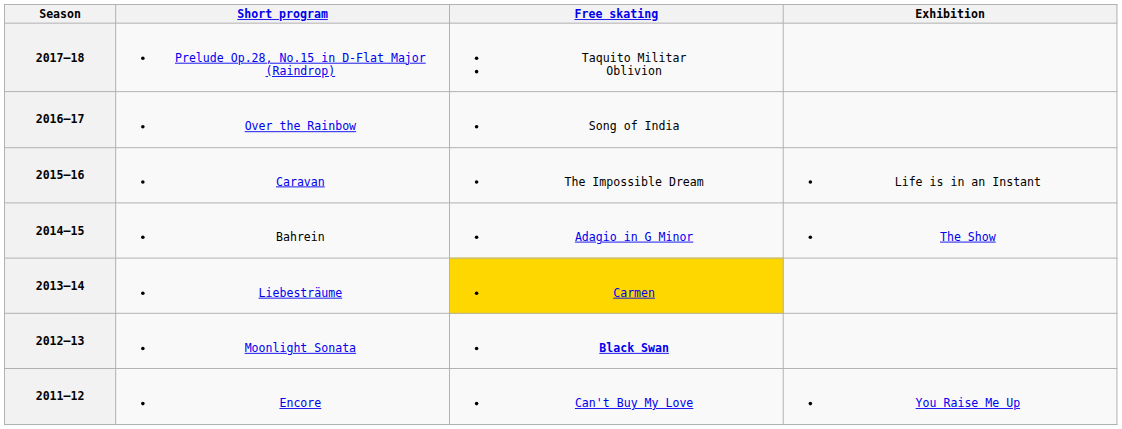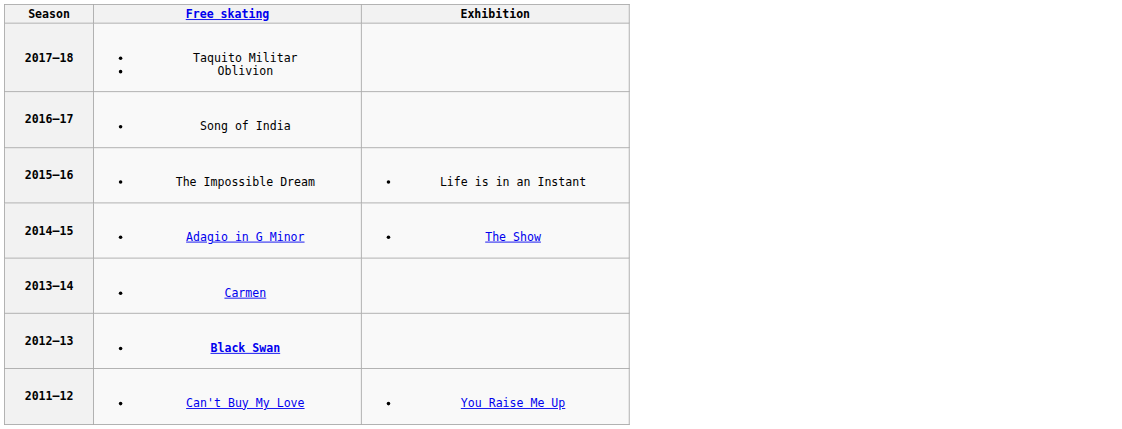 <table class="wikitable" style="text-align: center">
 <tr>
 <th width="10%">Season</th>
-<th width="30%"><a href='#'>Short program</a></th>
 <th width="30%"><a href='#'>Free skating</a></th>
 <th width="30%">Exhibition</th>
 </tr>
 <tr>
 <th>2017–18 <br></th>
-<td><br><ul><li><a href='#'>Prelude Op.28, No.15 in D-Flat Major (Raindrop)</a> <br> </li></ul></td>
 <td><br><ul><li>Taquito Militar</li><li>Oblivion <br> </li></ul></td>
 <td></td>
 </tr>
 <tr>
 <th>2016–17 <br> </th>
-<td><br><ul><li><a href='#'>Over the Rainbow</a> <br> </li></ul></td>
 <td><br><ul><li>Song of India <br></li></ul></td>
 <td></td>
 </tr>
 <tr>
 <th>2015–16 <br> </th>
-<td><br><ul><li><a href='#'>Caravan</a> <br></li></ul></td>
 <td><br><ul><li>The Impossible Dream <br></li></ul></td>
 <td><br><ul><li>Life is in an Instant <br></li></ul></td>
 </tr>
 <tr>
 <th>2014–15 <br> </th>
-<td><br><ul><li>Bahrein <br></li></ul></td>
 <td><br><ul><li><a href='#'>Adagio in G Minor</a> <br></li></ul></td>
 <td><br><ul><li><a href='#'>The Show</a> <br></li></ul></td>
 </tr>
 <tr>
 <th>2013–14 <br> </th>
-<td><br><ul><li><a href='#'>Liebesträume</a> <br></li></ul></td>
-<td style="background: gold;"><br><ul><li><a href='#'>Carmen</a> <br></li></ul></td>
+<td><br><ul><li><a href='#'>Carmen</a> <br></li></ul></td>
 <td></td>
 </tr>
 <tr>
 <th>2012–13 <br> </th>
-<td><br><ul><li><a href='#'>Moonlight Sonata</a> <br></li></ul></td>
 <td><strong><br><ul><li><a href='#'>Black Swan</a> <br></li></ul></strong></td>
 <td></td>
 </tr>
 <tr>
 <th>2011–12 <br> </th>
-<td><br><ul><li><a href='#'>Encore</a> <br></li></ul></td>
 <td><br><ul><li><a href='#'>Can't Buy My Love</a> <br></li></ul></td>
 <td><br><ul><li><a href='#'>You Raise Me Up</a></li></ul></td>
 </tr>
 </table>
